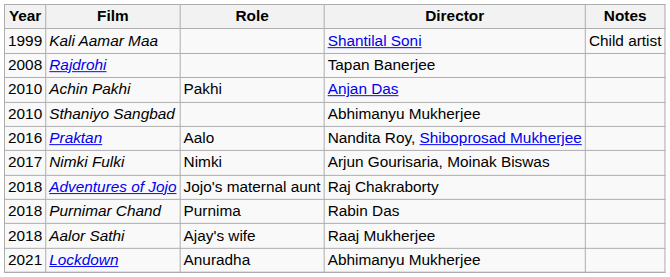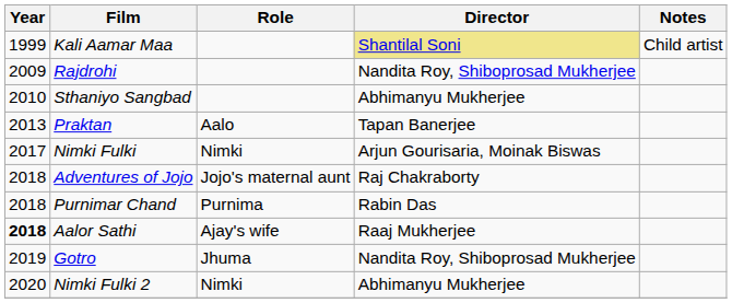 <table class="wikitable sortable">
 <tr>
 <th>Year</th>
 <th>Film</th>
 <th>Role</th>
 <th>Director</th>
 <th class="unsortable">Notes</th>
 </tr>
 <tr>
 <td>1999</td>
 <td><em>Kali Aamar Maa</em></td>
 <td></td>
-<td><a href='#'>Shantilal Soni</a></td>
+<td style="background: khaki;"><a href='#'>Shantilal Soni</a></td>
 <td>Child artist</td>
 </tr>
 <tr>
-<td>2008</td>
+<td>2009</td>
 <td><em><a href='#'>Rajdrohi</a></em></td>
 <td></td>
-<td>Tapan Banerjee</td>
-<td></td>
-</tr>
-<tr>
-<td>2010</td>
-<td><em>Achin Pakhi</em></td>
-<td>Pakhi</td>
-<td><a href='#'>Anjan Das</a></td>
+<td>Nandita Roy, <a href='#'>Shiboprosad Mukherjee</a></td>
 <td></td>
 </tr>
 <tr>
 <td>2010</td>
 <td><em>Sthaniyo Sangbad</em></td>
 <td></td>
 <td>Abhimanyu Mukherjee</td>
 <td></td>
 </tr>
 <tr>
-<td>2016</td>
+<td>2013</td>
 <td><em><a href='#'>Praktan</a></em></td>
 <td>Aalo</td>
-<td>Nandita Roy, <a href='#'>Shiboprosad Mukherjee</a></td>
+<td>Tapan Banerjee</td>
 <td></td>
 </tr>
 <tr>
 <td>2017</td>
 <td><em>Nimki Fulki</em></td>
 <td>Nimki</td>
 <td>Arjun Gourisaria, Moinak Biswas</td>
 <td></td>
 </tr>
 <tr>
 <td>2018</td>
 <td><em><a href='#'>Adventures of Jojo</a></em></td>
 <td>Jojo's maternal aunt</td>
 <td>Raj Chakraborty</td>
 <td></td>
 </tr>
 <tr>
 <td>2018</td>
 <td><em>Purnimar Chand</em></td>
 <td>Purnima</td>
 <td>Rabin Das</td>
 <td></td>
 </tr>
 <tr>
-<td>2018</td>
+<td><strong>2018</strong></td>
 <td><em>Aalor Sathi</em></td>
 <td>Ajay's wife</td>
 <td>Raaj Mukherjee</td>
 <td></td>
 </tr>
 <tr>
-<td>2021</td>
-<td><a href='#'><em>Lockdown</em></a></td>
-<td>Anuradha</td>
+<td>2019</td>
+<td><em><a href='#'>Gotro</a></em></td>
+<td>Jhuma</td>
+<td>Nandita Roy, Shiboprosad Mukherjee</td>
+<td></td>
+</tr>
+<tr>
+<td>2020</td>
+<td><em>Nimki Fulki 2</em></td>
+<td>Nimki</td>
 <td>Abhimanyu Mukherjee</td>
 <td></td>
 </tr>
 <tr>
 </tr>
 </table>
